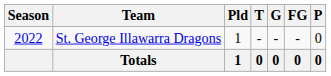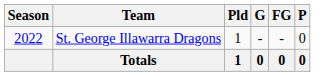 <table class="wikitable" style="border-collapse:collapse;text-align:center">
 <tr>
 <th>Season</th>
 <th>Team</th>
 <th>Pld</th>
-<th>T</th>
 <th>G</th>
 <th>FG</th>
 <th>P</th>
 </tr>
 <tr>
 <td><a href='#'>2022</a></td>
 <td rowspan=1> <a href='#'>St. George Illawarra Dragons</a></td>
 <td>1</td>
-<td>-</td>
 <td>-</td>
 <td>-</td>
 <td>0</td>
 </tr>
 <tr>
 <th></th>
 <th>Totals</th>
 <th>1</th>
 <th>0</th>
 <th>0</th>
 <th>0</th>
-<th>0</th>
 </tr>
 </table>
